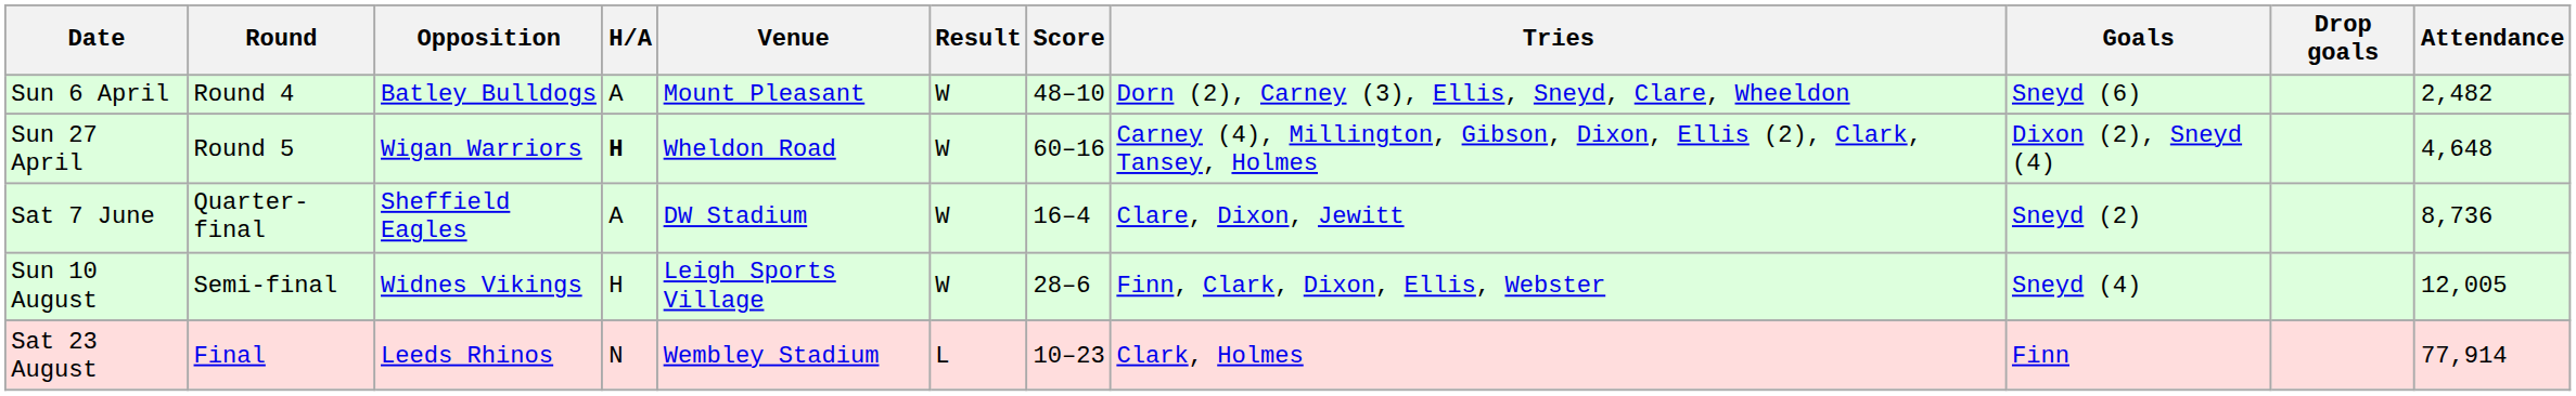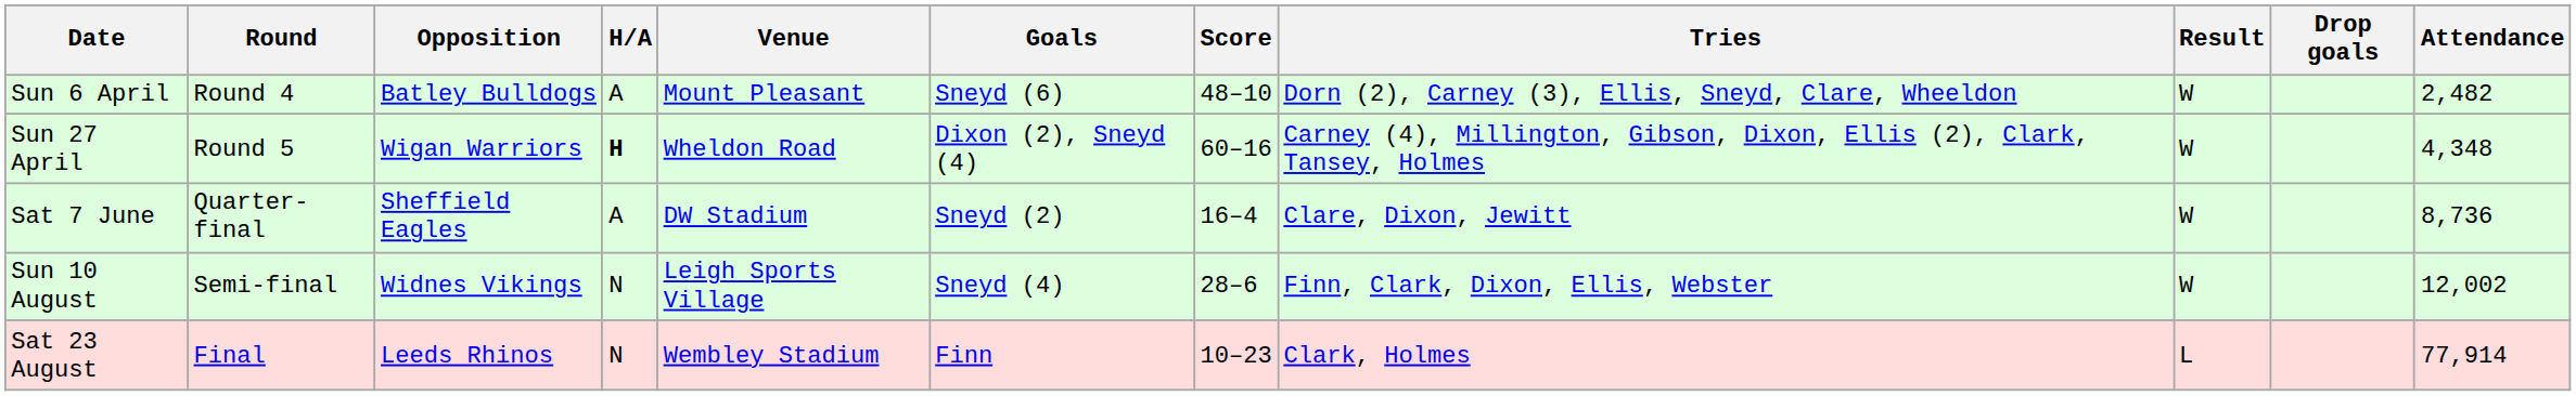 <table class="wikitable" style="font-size:90%;">
 <tr>
 <th>Date</th>
 <th>Round</th>
 <th>Opposition</th>
 <th>H/A</th>
 <th>Venue</th>
-<th>Result</th>
+<th>Goals</th>
 <th>Score</th>
 <th>Tries</th>
-<th>Goals</th>
+<th>Result</th>
 <th>Drop goals</th>
 <th>Attendance</th>
 </tr>
 <tr style="background:#ddffdd;">
 <td>Sun 6 April</td>
 <td>Round 4</td>
 <td> <a href='#'>Batley Bulldogs</a></td>
 <td>A</td>
 <td><a href='#'>Mount Pleasant</a></td>
-<td>W</td>
+<td><a href='#'>Sneyd</a> (6)</td>
 <td>48–10</td>
 <td><a href='#'>Dorn</a> (2), <a href='#'>Carney</a> (3), <a href='#'>Ellis</a>, <a href='#'>Sneyd</a>, <a href='#'>Clare</a>, <a href='#'>Wheeldon</a></td>
-<td><a href='#'>Sneyd</a> (6)</td>
+<td>W</td>
 <td></td>
 <td>2,482</td>
 </tr>
 <tr style="background:#ddffdd;">
 <td>Sun 27 April</td>
 <td>Round 5</td>
 <td> <a href='#'>Wigan Warriors</a></td>
 <td><strong>H</strong></td>
 <td><a href='#'>Wheldon Road</a></td>
-<td>W</td>
+<td><a href='#'>Dixon</a> (2), <a href='#'>Sneyd</a> (4)</td>
 <td>60–16</td>
 <td><a href='#'>Carney</a> (4), <a href='#'>Millington</a>, <a href='#'>Gibson</a>, <a href='#'>Dixon</a>, <a href='#'>Ellis</a> (2), <a href='#'>Clark</a>, <a href='#'>Tansey</a>, <a href='#'>Holmes</a></td>
-<td><a href='#'>Dixon</a> (2), <a href='#'>Sneyd</a> (4)</td>
+<td>W</td>
 <td></td>
-<td>4,648</td>
+<td>4,348</td>
 </tr>
 <tr style="background:#ddffdd;">
 <td>Sat 7 June</td>
 <td>Quarter-final</td>
 <td> <a href='#'>Sheffield Eagles</a></td>
 <td>A</td>
 <td><a href='#'>DW Stadium</a></td>
-<td>W</td>
+<td><a href='#'>Sneyd</a> (2)</td>
 <td>16–4</td>
 <td><a href='#'>Clare</a>, <a href='#'>Dixon</a>, <a href='#'>Jewitt</a></td>
-<td><a href='#'>Sneyd</a> (2)</td>
+<td>W</td>
 <td></td>
 <td>8,736</td>
 </tr>
 <tr style="background:#ddffdd;">
 <td>Sun 10 August</td>
 <td>Semi-final</td>
 <td> <a href='#'>Widnes Vikings</a></td>
-<td>H</td>
+<td>N</td>
 <td><a href='#'>Leigh Sports Village</a></td>
-<td>W</td>
+<td><a href='#'>Sneyd</a> (4)</td>
 <td>28–6</td>
 <td><a href='#'>Finn</a>, <a href='#'>Clark</a>, <a href='#'>Dixon</a>, <a href='#'>Ellis</a>, <a href='#'>Webster</a></td>
-<td><a href='#'>Sneyd</a> (4)</td>
+<td>W</td>
 <td></td>
-<td>12,005</td>
+<td>12,002</td>
 </tr>
 <tr style="background:#ffdddd;">
 <td>Sat 23 August</td>
 <td><a href='#'>Final</a></td>
 <td> <a href='#'>Leeds Rhinos</a></td>
 <td>N</td>
 <td><a href='#'>Wembley Stadium</a></td>
-<td>L</td>
+<td><a href='#'>Finn</a></td>
 <td>10–23</td>
 <td><a href='#'>Clark</a>, <a href='#'>Holmes</a></td>
-<td><a href='#'>Finn</a></td>
+<td>L</td>
 <td></td>
 <td>77,914</td>
 </tr>
 </table>
